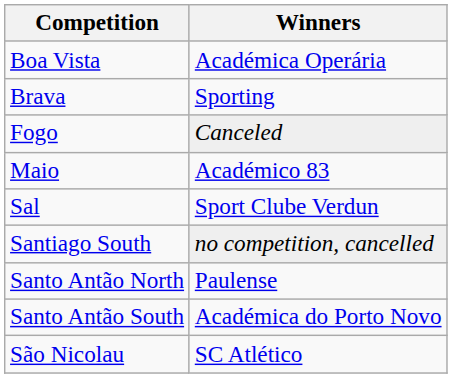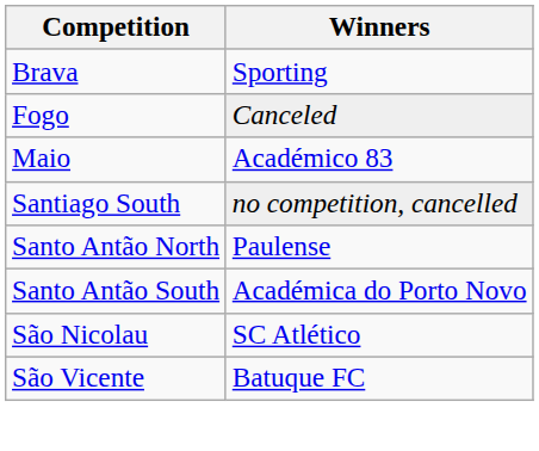 <table class="wikitable">
 <tr>
 <th>Competition</th>
 <th>Winners</th>
-</tr>
-<tr>
-<td><a href='#'>Boa Vista</a></td>
-<td><a href='#'>Académica Operária</a></td>
 </tr>
 <tr>
 <td><a href='#'>Brava</a></td>
 <td><a href='#'>Sporting</a></td>
 </tr>
 <tr>
 <td><a href='#'>Fogo</a></td>
 <td bgcolor=EFEFEF><em>Canceled</em></td>
 </tr>
 <tr>
 <td><a href='#'>Maio</a></td>
 <td><a href='#'>Académico 83</a></td>
-</tr>
-<tr>
-<td><a href='#'>Sal</a></td>
-<td><a href='#'>Sport Clube Verdun</a></td>
 </tr>
 <tr>
 <td><a href='#'>Santiago South</a></td>
 <td bgcolor=#EFEFEF><em>no competition, cancelled</em></td>
 </tr>
 <tr>
 <td><a href='#'>Santo Antão North</a></td>
 <td><a href='#'>Paulense</a></td>
 </tr>
 <tr>
 <td><a href='#'>Santo Antão South</a></td>
 <td><a href='#'>Académica do Porto Novo</a></td>
 </tr>
 <tr>
 <td><a href='#'>São Nicolau</a></td>
 <td><a href='#'>SC Atlético</a></td>
 </tr>
+<tr>
+<td><a href='#'>São Vicente</a></td>
+<td><a href='#'>Batuque FC</a></td>
+</tr>
 </table>
